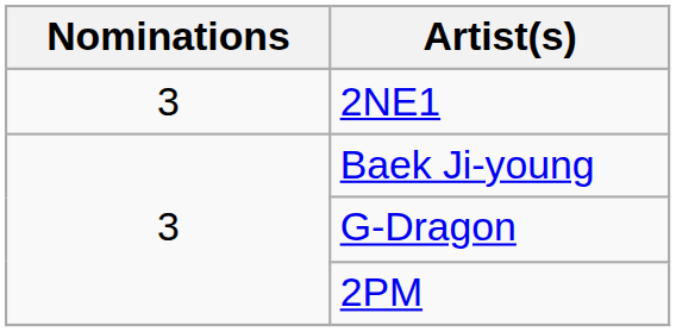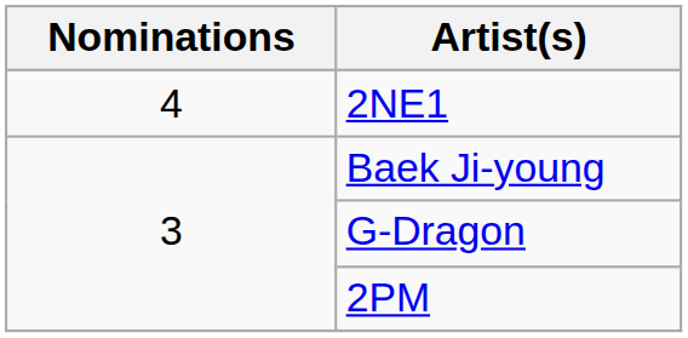 <table class="wikitable"  style="width:30%;">
 <tr>
 <th scope="col">Nominations</th>
 <th scope="col">Artist(s)</th>
 </tr>
 <tr>
-<td align=center>3</td>
+<td align=center>4</td>
 <td><a href='#'>2NE1</a></td>
 </tr>
 <tr>
 <td align=center rowspan=3>3</td>
 <td><a href='#'>Baek Ji-young</a></td>
 </tr>
 <tr>
 <td><a href='#'>G-Dragon</a></td>
 </tr>
 <tr>
 <td><a href='#'>2PM</a></td>
 </tr>
 <tr>
 </tr>
 </table>
